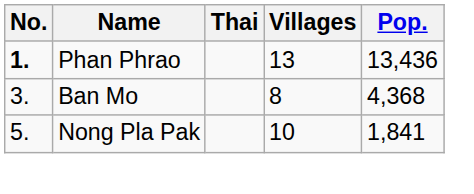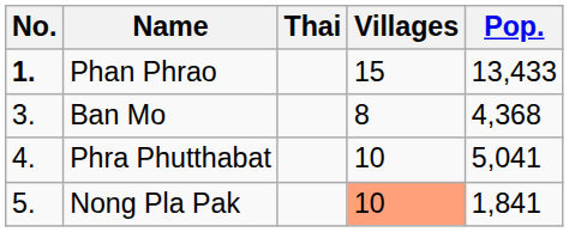 <table class="wikitable sortable">
 <tr>
 <th>No.</th>
 <th>Name</th>
 <th>Thai</th>
 <th>Villages</th>
 <th><a href='#'>Pop.</a></th>
 </tr>
 <tr>
 <td><strong>1.</strong></td>
 <td>Phan Phrao</td>
 <td></td>
-<td>13</td>
-<td>13,436</td>
+<td>15</td>
+<td>13,433</td>
 </tr>
 <tr>
 <td>3.</td>
 <td>Ban Mo</td>
 <td></td>
 <td>8</td>
 <td>4,368</td>
 </tr>
 <tr>
+<td>4.</td>
+<td>Phra Phutthabat</td>
+<td></td>
+<td>10</td>
+<td>5,041</td>
+</tr>
+<tr>
 <td>5.</td>
 <td>Nong Pla Pak</td>
 <td></td>
-<td>10</td>
+<td style="background: lightsalmon;">10</td>
 <td>1,841</td>
 </tr>
 </table>
